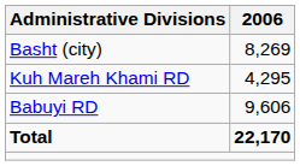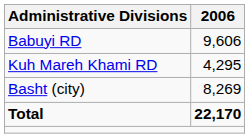 <table class="wikitable">
 <tr>
 <th>Administrative Divisions</th>
 <th>2006</th>
 </tr>
 <tr>
-<td><a href='#'>Basht</a> (city)</td>
-<td style="text-align: right;">8,269</td>
+<td><a href='#'>Babuyi RD</a></td>
+<td style="text-align: right;">9,606</td>
 </tr>
 <tr>
 <td><a href='#'>Kuh Mareh Khami RD</a></td>
 <td style="text-align: right;">4,295</td>
 </tr>
 <tr>
-<td><a href='#'>Babuyi RD</a></td>
-<td style="text-align: right;">9,606</td>
+<td><a href='#'>Basht</a> (city)</td>
+<td style="text-align: right;">8,269</td>
 </tr>
 <tr>
 <td><strong>Total</strong></td>
 <td style="text-align: right;"><strong>22,170</strong></td>
 </tr>
 <tr>
 <td colspan=2></td>
 </tr>
 </table>
